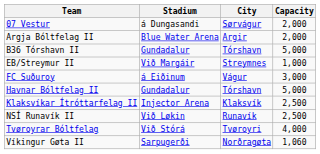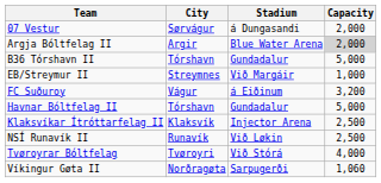 <table class="wikitable sortable">
 <tr>
 <th>Team</th>
+<th>City</th>
 <th>Stadium</th>
-<th>City</th>
 <th>Capacity</th>
 </tr>
 <tr>
 <td><a href='#'>07 Vestur</a></td>
+<td><a href='#'>Sørvágur</a></td>
 <td>á Dungasandi</td>
-<td><a href='#'>Sørvágur</a></td>
 <td align="center">2,000</td>
 </tr>
 <tr>
 <td>Argja Bóltfelag II</td>
+<td><a href='#'>Argir</a></td>
 <td><a href='#'>Blue Water Arena</a></td>
-<td><a href='#'>Argir</a></td>
-<td align="center">2,000</td>
+<td align="center" style="background: lightgrey;">2,000</td>
 </tr>
 <tr>
 <td>B36 Tórshavn II</td>
+<td><a href='#'>Tórshavn</a></td>
 <td><a href='#'>Gundadalur</a></td>
-<td><a href='#'>Tórshavn</a></td>
 <td align="center">5,000</td>
 </tr>
 <tr>
 <td>EB/Streymur II</td>
+<td><a href='#'>Streymnes</a></td>
 <td><a href='#'>Við Margáir</a></td>
-<td><a href='#'>Streymnes</a></td>
 <td align="center">1,000</td>
 </tr>
 <tr>
 <td><a href='#'>FC Suðuroy</a></td>
+<td><a href='#'>Vágur</a></td>
 <td><a href='#'>á Eiðinum</a></td>
-<td><a href='#'>Vágur</a></td>
-<td align="center">3,000</td>
+<td align="center">3,200</td>
 </tr>
 <tr>
 <td><a href='#'>Havnar Bóltfelag II</a></td>
+<td><a href='#'>Tórshavn</a></td>
 <td><a href='#'>Gundadalur</a></td>
-<td><a href='#'>Tórshavn</a></td>
 <td align="center">5,000</td>
 </tr>
 <tr>
 <td><a href='#'>Klaksvíkar Ítróttarfelag II</a></td>
+<td><a href='#'>Klaksvík</a></td>
 <td><a href='#'>Injector Arena</a></td>
-<td><a href='#'>Klaksvík</a></td>
 <td align="center">2,500</td>
 </tr>
 <tr>
 <td>NSÍ Runavík II</td>
+<td><a href='#'>Runavík</a></td>
 <td><a href='#'>Við Løkin</a></td>
-<td><a href='#'>Runavík</a></td>
 <td align="center">2,500</td>
 </tr>
 <tr>
 <td><a href='#'>Tvøroyrar Bóltfelag</a></td>
+<td><a href='#'>Tvøroyri</a></td>
 <td><a href='#'>Við Stórá</a></td>
-<td><a href='#'>Tvøroyri</a></td>
 <td align="center">4,000</td>
 </tr>
 <tr>
 <td>Víkingur Gøta II</td>
+<td><a href='#'>Norðragøta</a></td>
 <td><a href='#'>Sarpugerði</a></td>
-<td><a href='#'>Norðragøta</a></td>
 <td align="center">1,060</td>
 </tr>
 </table>
